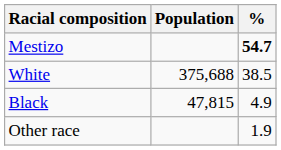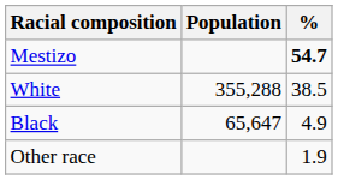 <table class="wikitable" style="font-size: 90%;">
 <tr>
 <th>Racial composition</th>
 <th>Population</th>
 <th>%</th>
 </tr>
 <tr>
 <td><a href='#'>Mestizo</a></td>
 <td></td>
 <td style="text-align:right;"><strong>54.7</strong></td>
 </tr>
 <tr>
 <td><a href='#'>White</a></td>
-<td style="text-align:right;">375,688</td>
+<td style="text-align:right;">355,288</td>
 <td style="text-align:right;">38.5</td>
 </tr>
 <tr>
 <td><a href='#'>Black</a></td>
-<td style="text-align:right;">47,815</td>
+<td style="text-align:right;">65,647</td>
 <td style="text-align:right;">4.9</td>
 </tr>
 <tr>
 <td>Other race</td>
 <td></td>
 <td style="text-align:right;">1.9</td>
 </tr>
 </table>
